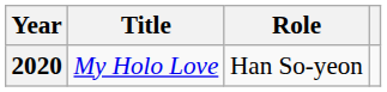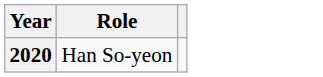 <table class="wikitable plainrowheaders">
 <tr>
 <th scope="col">Year</th>
-<th scope="col">Title</th>
 <th scope="col">Role</th>
 <th scope="col" class="unsortable"></th>
 </tr>
 <tr>
 <th scope="row">2020</th>
-<td><em><a href='#'>My Holo Love</a></em></td>
 <td>Han So-yeon</td>
 <td style="text-align:center"></td>
 </tr>
 </table>
